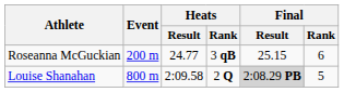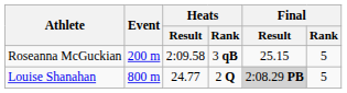 <table class="wikitable" style="font-size:90%">
 <tr>
 <th rowspan=2>Athlete</th>
 <th rowspan=2>Event</th>
 <th colspan=2>Heats</th>
 <th colspan=2>Final</th>
 </tr>
 <tr style="font-size:95%">
 <th>Result</th>
 <th>Rank</th>
 <th>Result</th>
 <th>Rank</th>
 </tr>
 <tr align=center>
 <td align=left>Roseanna McGuckian</td>
 <td align=left><a href='#'>200 m</a></td>
-<td>24.77</td>
+<td>2:09.58</td>
 <td>3 <strong>qB</strong></td>
 <td>25.15</td>
-<td>6</td>
+<td>5</td>
 </tr>
 <tr align=center>
 <td align=left><a href='#'>Louise Shanahan</a></td>
 <td align=left><a href='#'>800 m</a></td>
-<td>2:09.58</td>
+<td>24.77</td>
 <td>2 <strong>Q</strong></td>
 <td style="background: lightgrey;">2:08.29 <strong>PB</strong></td>
 <td>5</td>
 </tr>
 </table>
